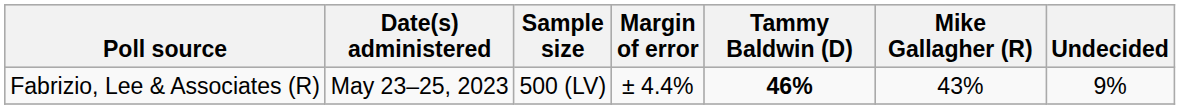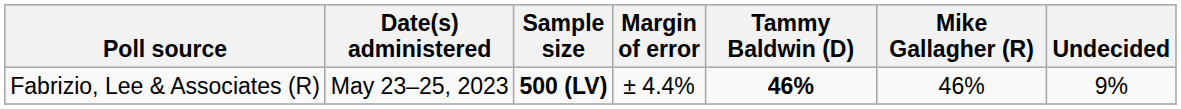 <table class="wikitable" style="font-size:90%;text-align:center;">
 <tr valign=bottom>
 <th>Poll source</th>
 <th>Date(s)<br>administered</th>
 <th>Sample<br>size</th>
 <th>Margin<br>of error</th>
 <th style="width:100px;">Tammy<br>Baldwin (D)</th>
 <th style="width:100px;">Mike<br>Gallagher (R)</th>
 <th>Undecided</th>
 </tr>
 <tr>
 <td style="text-align:left;">Fabrizio, Lee & Associates (R)</td>
 <td>May 23–25, 2023</td>
-<td>500 (LV)</td>
+<td><strong>500 (LV)</strong></td>
 <td>± 4.4%</td>
 <td><strong>46%</strong></td>
-<td>43%</td>
+<td>46%</td>
 <td>9%</td>
 </tr>
 </table>
